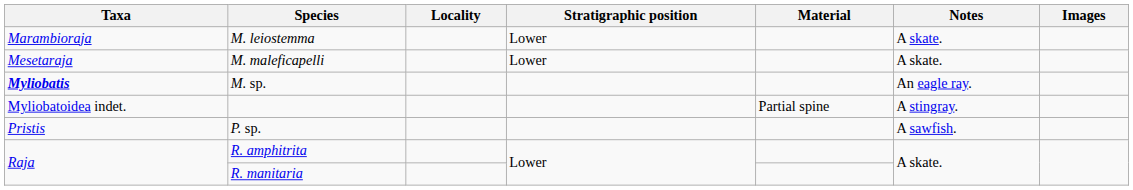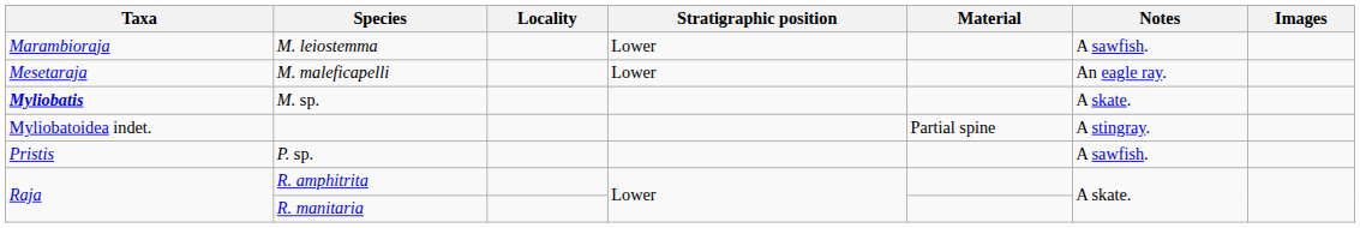 <table class="wikitable sortable" align="center" width="100%">
 <tr>
 <th>Taxa</th>
 <th>Species</th>
 <th>Locality</th>
 <th>Stratigraphic position</th>
 <th>Material</th>
 <th>Notes</th>
 <th>Images</th>
 </tr>
 <tr>
 <td><em><a href='#'>Marambioraja</a></em></td>
 <td><em>M. leiostemma</em></td>
 <td></td>
 <td>Lower</td>
 <td></td>
-<td>A <a href='#'>skate</a>.</td>
+<td>A <a href='#'>sawfish</a>.</td>
 <td></td>
 </tr>
 <tr>
 <td><em><a href='#'>Mesetaraja</a></em></td>
 <td><em>M. maleficapelli</em></td>
 <td></td>
 <td>Lower</td>
 <td></td>
-<td>A skate.</td>
+<td>An <a href='#'>eagle ray</a>.</td>
 <td></td>
 </tr>
 <tr>
 <td><strong><em><a href='#'>Myliobatis</a></em></strong></td>
 <td><em>M.</em> sp.</td>
 <td></td>
 <td></td>
 <td></td>
-<td>An <a href='#'>eagle ray</a>.</td>
+<td>A <a href='#'>skate</a>.</td>
 <td></td>
 </tr>
 <tr>
 <td><a href='#'>Myliobatoidea</a> indet.</td>
 <td></td>
 <td></td>
 <td></td>
 <td>Partial spine</td>
 <td>A <a href='#'>stingray</a>.</td>
 <td></td>
 </tr>
 <tr>
 <td><em><a href='#'>Pristis</a></em></td>
 <td><em>P.</em> sp.</td>
 <td></td>
 <td></td>
 <td></td>
 <td>A <a href='#'>sawfish</a>.</td>
 <td></td>
 </tr>
 <tr>
 <td rowspan="2"><em><a href='#'>Raja</a></em></td>
 <td><em><a href='#'>R. amphitrita</a></em></td>
 <td></td>
 <td rowspan="2">Lower</td>
 <td></td>
 <td rowspan="2">A skate.</td>
 <td rowspan="2"></td>
 </tr>
 <tr>
 <td><em><a href='#'>R. manitaria</a></em></td>
 <td></td>
 <td></td>
 </tr>
 </table>
